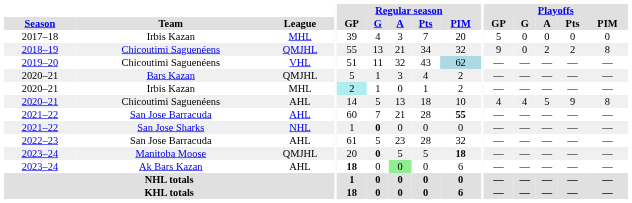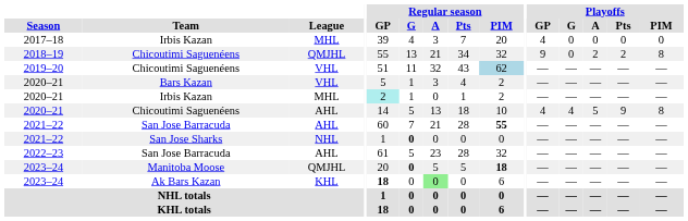 <table border="0" cellpadding="1" cellspacing="0" style="text-align:center; width:60em">
 <tr bgcolor="#e0e0e0">
 <th colspan="3" bgcolor="#ffffff"></th>
 <th rowspan="99" bgcolor="#ffffff"></th>
 <th colspan="5"><a href='#'>Regular season</a></th>
 <th rowspan="99" bgcolor="#ffffff"></th>
 <th colspan="5"><a href='#'>Playoffs</a></th>
 </tr>
 <tr bgcolor="#e0e0e0">
 <th><a href='#'>Season</a></th>
 <th>Team</th>
 <th>League</th>
 <th>GP</th>
 <th><a href='#'>G</a></th>
 <th><a href='#'>A</a></th>
 <th><a href='#'>Pts</a></th>
 <th><a href='#'>PIM</a></th>
 <th>GP</th>
 <th>G</th>
 <th>A</th>
 <th>Pts</th>
 <th>PIM</th>
 </tr>
 <tr>
 <td>2017–18</td>
 <td>Irbis Kazan</td>
 <td><a href='#'>MHL</a></td>
 <td>39</td>
 <td>4</td>
 <td>3</td>
 <td>7</td>
 <td>20</td>
-<td>5</td>
+<td>4</td>
 <td>0</td>
 <td>0</td>
 <td>0</td>
 <td>0</td>
 </tr>
 <tr bgcolor="#f0f0f0">
 <td><a href='#'>2018–19</a></td>
 <td><a href='#'>Chicoutimi Saguenéens</a></td>
 <td><a href='#'>QMJHL</a></td>
 <td>55</td>
 <td>13</td>
 <td>21</td>
 <td>34</td>
 <td>32</td>
 <td>9</td>
 <td>0</td>
 <td>2</td>
 <td>2</td>
 <td>8</td>
 </tr>
 <tr>
 <td><a href='#'>2019–20</a></td>
 <td>Chicoutimi Saguenéens</td>
 <td><a href='#'>VHL</a></td>
 <td>51</td>
 <td>11</td>
 <td>32</td>
 <td>43</td>
 <td style="background: lightblue;">62</td>
 <td>—</td>
 <td>—</td>
 <td>—</td>
 <td>—</td>
 <td>—</td>
 </tr>
 <tr bgcolor="#f0f0f0">
 <td>2020–21</td>
 <td><a href='#'>Bars Kazan</a></td>
-<td>QMJHL</td>
+<td><a href='#'>VHL</a></td>
 <td>5</td>
 <td>1</td>
 <td>3</td>
 <td>4</td>
 <td>2</td>
 <td>—</td>
 <td>—</td>
 <td>—</td>
 <td>—</td>
 <td>—</td>
 </tr>
 <tr>
 <td>2020–21</td>
 <td>Irbis Kazan</td>
 <td>MHL</td>
 <td style="background: paleturquoise;">2</td>
 <td>1</td>
 <td>0</td>
 <td>1</td>
 <td>2</td>
 <td>—</td>
 <td>—</td>
 <td>—</td>
 <td>—</td>
 <td>—</td>
 </tr>
 <tr bgcolor="#f0f0f0">
 <td><a href='#'>2020–21</a></td>
 <td>Chicoutimi Saguenéens</td>
 <td>AHL</td>
 <td>14</td>
 <td>5</td>
 <td>13</td>
 <td>18</td>
 <td>10</td>
 <td>4</td>
 <td>4</td>
 <td>5</td>
 <td>9</td>
 <td>8</td>
 </tr>
 <tr>
 <td><a href='#'>2021–22</a></td>
 <td><a href='#'>San Jose Barracuda</a></td>
 <td><a href='#'>AHL</a></td>
 <td>60</td>
 <td>7</td>
 <td>21</td>
 <td>28</td>
 <td><strong>55</strong></td>
 <td>—</td>
 <td>—</td>
 <td>—</td>
 <td>—</td>
 <td>—</td>
 </tr>
 <tr bgcolor="#f0f0f0">
 <td><a href='#'>2021–22</a></td>
 <td><a href='#'>San Jose Sharks</a></td>
 <td><a href='#'>NHL</a></td>
 <td>1</td>
 <td><strong>0</strong></td>
 <td>0</td>
 <td>0</td>
 <td>0</td>
 <td>—</td>
 <td>—</td>
 <td>—</td>
 <td>—</td>
 <td>—</td>
 </tr>
 <tr>
 <td><a href='#'>2022–23</a></td>
 <td>San Jose Barracuda</td>
 <td>AHL</td>
 <td>61</td>
 <td>5</td>
 <td>23</td>
 <td>28</td>
 <td>32</td>
 <td>—</td>
 <td>—</td>
 <td>—</td>
 <td>—</td>
 <td>—</td>
 </tr>
 <tr bgcolor="#f0f0f0">
 <td><a href='#'>2023–24</a></td>
 <td><a href='#'>Manitoba Moose</a></td>
 <td>QMJHL</td>
 <td>20</td>
 <td><strong>0</strong></td>
 <td>5</td>
 <td>5</td>
 <td><strong>18</strong></td>
 <td>—</td>
 <td>—</td>
 <td>—</td>
 <td>—</td>
 <td>—</td>
 </tr>
 <tr>
 <td><a href='#'>2023–24</a></td>
 <td><a href='#'>Ak Bars Kazan</a></td>
-<td>AHL</td>
+<td><a href='#'>KHL</a></td>
 <td><strong>18</strong></td>
 <td>0</td>
 <td style="background: lightgreen;">0</td>
 <td>0</td>
 <td>6</td>
 <td>—</td>
 <td>—</td>
 <td>—</td>
 <td>—</td>
 <td>—</td>
 </tr>
 <tr bgcolor="#e0e0e0">
 <th colspan="3">NHL totals</th>
 <th>1</th>
 <th>0</th>
 <th>0</th>
 <th>0</th>
 <th>0</th>
 <th>—</th>
 <th>—</th>
 <th>—</th>
 <th>—</th>
 <th>—</th>
 </tr>
 <tr bgcolor="#e0e0e0">
 <th colspan="3">KHL totals</th>
 <th>18</th>
 <th>0</th>
 <th>0</th>
 <th>0</th>
 <th>6</th>
 <th>—</th>
 <th>—</th>
 <th>—</th>
 <th>—</th>
 <th>—</th>
 </tr>
 </table>
